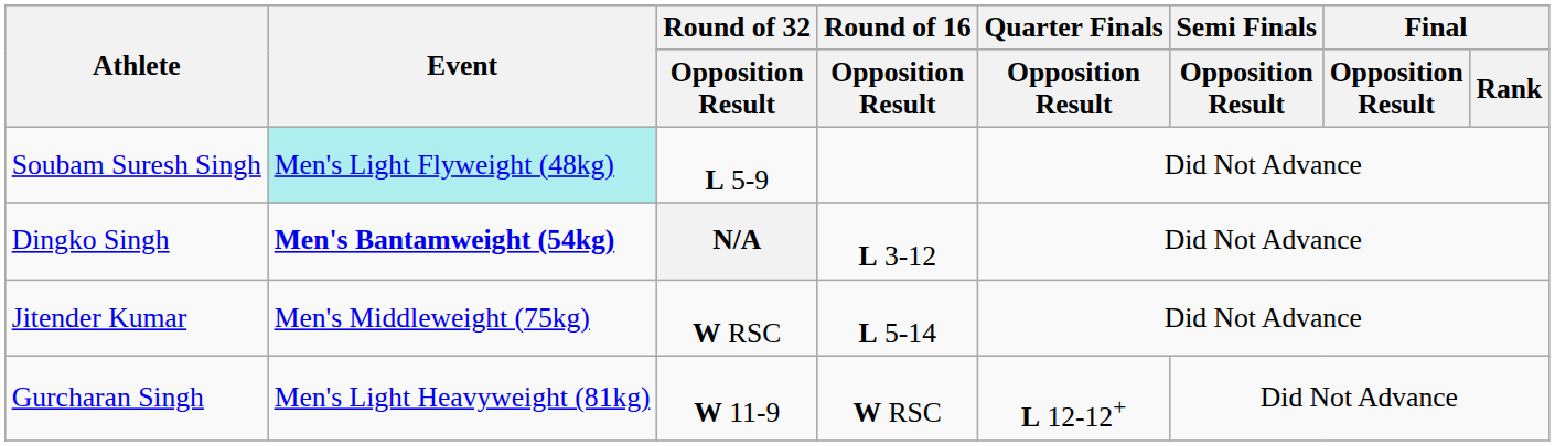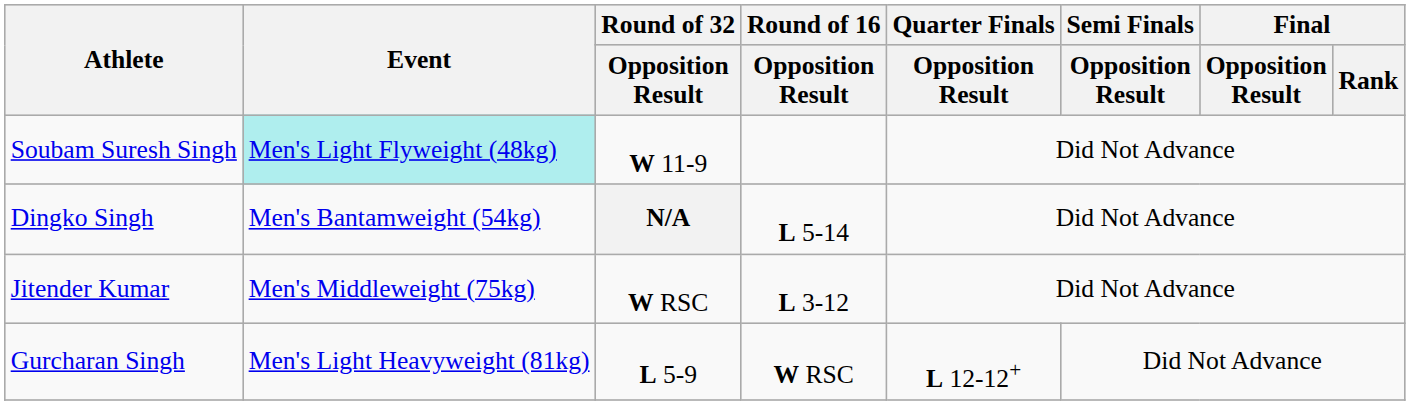 <table class="wikitable" style="text-align:center">
 <tr>
 <th rowspan="2">Athlete</th>
 <th rowspan="2">Event</th>
 <th>Round of 32</th>
 <th>Round of 16</th>
 <th>Quarter Finals</th>
 <th>Semi Finals</th>
 <th colspan="2">Final</th>
 </tr>
 <tr>
 <th>Opposition<br>Result</th>
 <th>Opposition<br>Result</th>
 <th>Opposition<br>Result</th>
 <th>Opposition<br>Result</th>
 <th>Opposition<br>Result</th>
 <th>Rank</th>
 </tr>
 <tr>
 <td align= left><a href='#'>Soubam Suresh Singh</a></td>
 <td align= left style="background: paleturquoise;"><a href='#'>Men's Light Flyweight (48kg)</a></td>
-<td><br><strong>L</strong> 5-9</td>
+<td><br><strong>W</strong> 11-9</td>
 <td></td>
 <td colspan="4">Did Not Advance</td>
 </tr>
 <tr>
 <td align= left><a href='#'>Dingko Singh</a></td>
-<td align= left><strong><a href='#'>Men's Bantamweight (54kg)</a></strong></td>
+<td align= left><a href='#'>Men's Bantamweight (54kg)</a></td>
 <th>N/A</th>
-<td><br><strong>L</strong> 3-12</td>
+<td><br><strong>L</strong> 5-14</td>
 <td colspan="4">Did Not Advance</td>
 </tr>
 <tr>
 <td align= left><a href='#'>Jitender Kumar</a></td>
 <td align= left><a href='#'>Men's Middleweight (75kg)</a></td>
 <td><br><strong>W</strong> RSC</td>
-<td><br><strong>L</strong> 5-14</td>
+<td><br><strong>L</strong> 3-12</td>
 <td colspan="4">Did Not Advance</td>
 </tr>
 <tr>
 <td align= left><a href='#'>Gurcharan Singh</a></td>
 <td align= left><a href='#'>Men's Light Heavyweight (81kg)</a></td>
-<td><br><strong>W</strong> 11-9</td>
+<td><br><strong>L</strong> 5-9</td>
 <td><br><strong>W</strong> RSC</td>
 <td><br><strong>L</strong> 12-12<sup>+</sup></td>
 <td colspan="3">Did Not Advance</td>
 </tr>
 </table>
